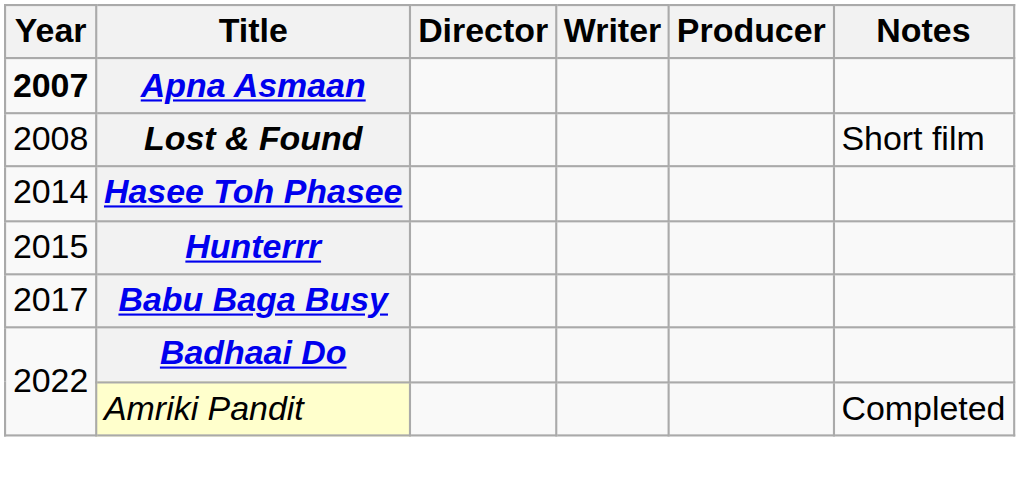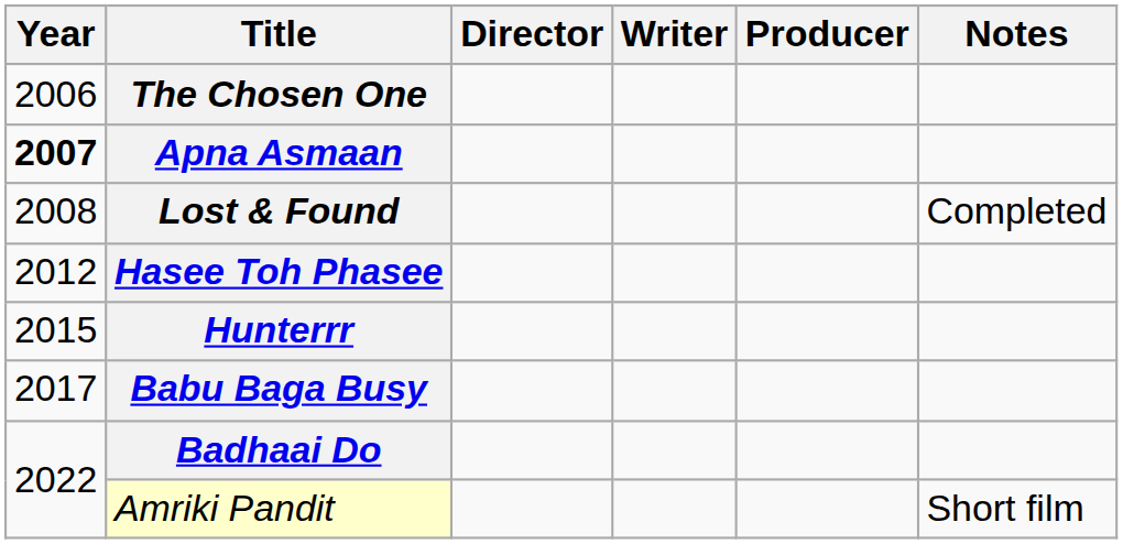 <table class="wikitable  plainrowheaders sortable">
 <tr>
 <th>Year</th>
 <th>Title</th>
 <th>Director</th>
 <th>Writer</th>
 <th>Producer</th>
 <th>Notes</th>
+</tr>
+<tr>
+<td>2006</td>
+<th scope=row><em>The Chosen One</em></th>
+<td></td>
+<td></td>
+<td></td>
+<td></td>
 </tr>
 <tr>
 <td><strong>2007</strong></td>
 <th scope=row><em><a href='#'>Apna Asmaan</a></em></th>
 <td></td>
 <td></td>
 <td></td>
 <td></td>
 </tr>
 <tr>
 <td>2008</td>
 <th scope=row><em>Lost & Found</em></th>
 <td></td>
 <td></td>
 <td></td>
-<td>Short film</td>
+<td>Completed</td>
 </tr>
 <tr>
-<td>2014</td>
+<td>2012</td>
 <th scope=row><em><a href='#'>Hasee Toh Phasee</a></em></th>
 <td></td>
 <td></td>
 <td></td>
 <td></td>
 </tr>
 <tr>
 <td>2015</td>
 <th scope=row><em><a href='#'>Hunterrr</a></em></th>
 <td></td>
 <td></td>
 <td></td>
 <td></td>
 </tr>
 <tr>
 <td>2017</td>
 <th scope=row><em><a href='#'>Babu Baga Busy</a></em></th>
 <td></td>
 <td></td>
 <td></td>
 <td></td>
 </tr>
 <tr>
 <td rowspan=2>2022</td>
 <th scope=row><em><a href='#'>Badhaai Do</a></em></th>
 <td></td>
 <td></td>
 <td></td>
 <td></td>
 </tr>
 <tr>
 <td scope="row" align="left" style="background:#FFFFCC;"><em>Amriki Pandit</em> </td>
 <td></td>
 <td></td>
 <td></td>
-<td>Completed</td>
+<td>Short film</td>
 </tr>
 </table>
